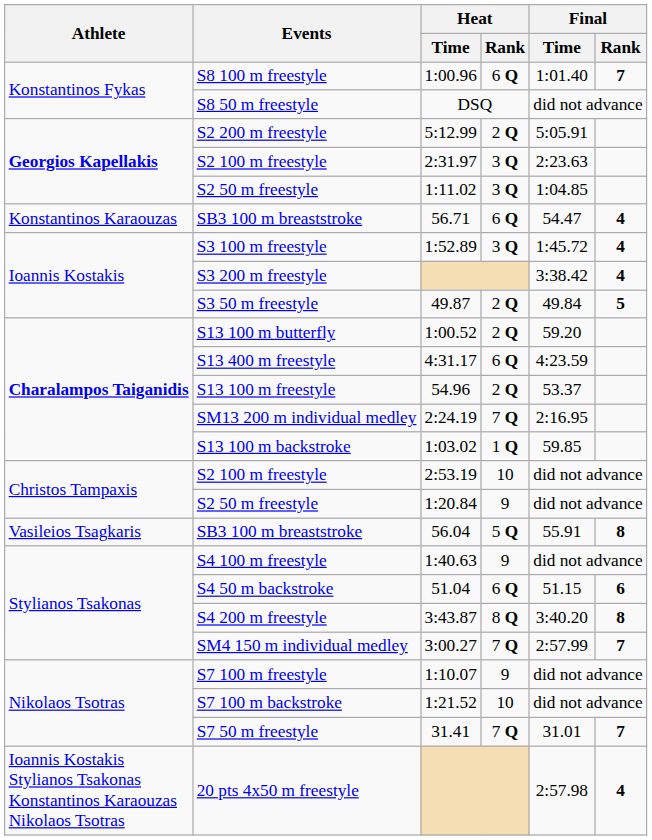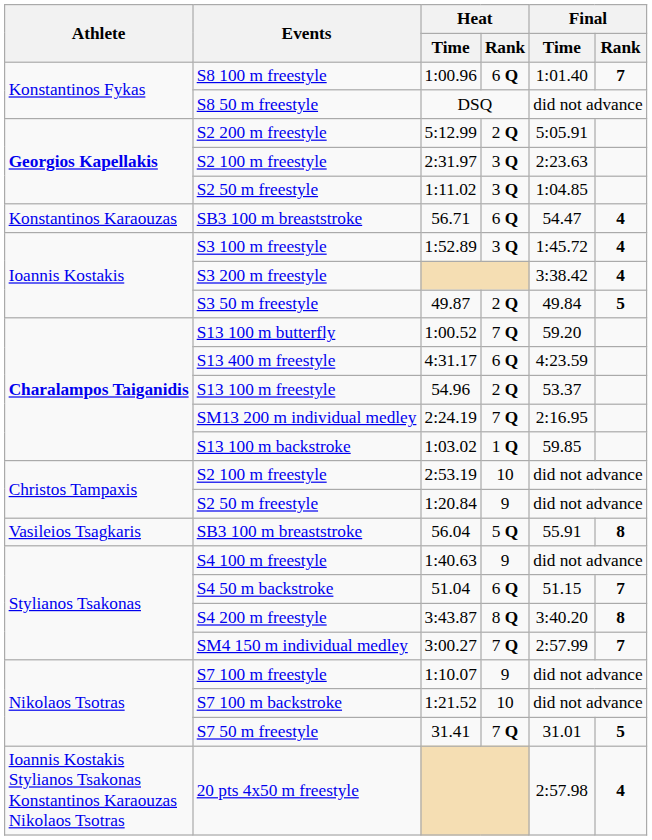 <table class=wikitable style="font-size:90%">
 <tr>
 <th rowspan="2">Athlete</th>
 <th rowspan="2">Events</th>
 <th colspan="2">Heat</th>
 <th colspan="2">Final</th>
 </tr>
 <tr>
 <th>Time</th>
 <th>Rank</th>
 <th>Time</th>
 <th>Rank</th>
 </tr>
 <tr>
 <td rowspan=2><a href='#'>Konstantinos Fykas</a></td>
 <td><a href='#'>S8 100 m freestyle</a></td>
 <td align="center">1:00.96</td>
 <td align="center">6 <strong>Q</strong></td>
 <td align="center">1:01.40</td>
 <td align="center"><strong>7</strong></td>
 </tr>
 <tr>
 <td><a href='#'>S8 50 m freestyle</a></td>
 <td colspan=2 align="center">DSQ</td>
 <td align=center colspan="2">did not advance</td>
 </tr>
 <tr>
 <td rowspan=3><strong><a href='#'>Georgios Kapellakis</a></strong></td>
 <td><a href='#'>S2 200 m freestyle</a></td>
 <td align="center">5:12.99</td>
 <td align="center">2 <strong>Q</strong></td>
 <td align="center">5:05.91</td>
 <td align="center"></td>
 </tr>
 <tr>
 <td><a href='#'>S2 100 m freestyle</a></td>
 <td align="center">2:31.97</td>
 <td align="center">3 <strong>Q</strong></td>
 <td align="center">2:23.63</td>
 <td align="center"></td>
 </tr>
 <tr>
 <td><a href='#'>S2 50 m freestyle</a></td>
 <td align="center">1:11.02</td>
 <td align="center">3 <strong>Q</strong></td>
 <td align="center">1:04.85</td>
 <td align="center"></td>
 </tr>
 <tr>
 <td><a href='#'>Konstantinos Karaouzas</a></td>
 <td><a href='#'>SB3 100 m breaststroke</a></td>
 <td align="center">56.71</td>
 <td align="center">6 <strong>Q</strong></td>
 <td align="center">54.47</td>
 <td align="center"><strong>4</strong></td>
 </tr>
 <tr>
 <td rowspan=3><a href='#'>Ioannis Kostakis</a></td>
 <td><a href='#'>S3 100 m freestyle</a></td>
 <td align="center">1:52.89</td>
 <td align="center">3 <strong>Q</strong></td>
 <td align="center">1:45.72</td>
 <td align="center"><strong>4</strong></td>
 </tr>
 <tr>
 <td><a href='#'>S3 200 m freestyle</a></td>
 <td colspan="2" bgcolor="wheat"></td>
 <td align="center">3:38.42</td>
 <td align="center"><strong>4</strong></td>
 </tr>
 <tr>
 <td><a href='#'>S3 50 m freestyle</a></td>
 <td align="center">49.87</td>
 <td align="center">2 <strong>Q</strong></td>
 <td align="center">49.84</td>
 <td align="center"><strong>5</strong></td>
 </tr>
 <tr>
 <td rowspan=5><strong><a href='#'>Charalampos Taiganidis</a></strong></td>
 <td><a href='#'>S13 100 m butterfly</a></td>
 <td align="center">1:00.52</td>
-<td align="center">2 <strong>Q</strong></td>
+<td align="center">7 <strong>Q</strong></td>
 <td align="center">59.20</td>
 <td align="center"></td>
 </tr>
 <tr>
 <td><a href='#'>S13 400 m freestyle</a></td>
 <td align="center">4:31.17</td>
 <td align="center">6 <strong>Q</strong></td>
 <td align="center">4:23.59</td>
 <td align="center"></td>
 </tr>
 <tr>
 <td><a href='#'>S13 100 m freestyle</a></td>
 <td align="center">54.96</td>
 <td align="center">2 <strong>Q</strong></td>
 <td align="center">53.37</td>
 <td align="center"></td>
 </tr>
 <tr>
 <td><a href='#'>SM13 200 m individual medley</a></td>
 <td align="center">2:24.19</td>
 <td align="center">7 <strong>Q</strong></td>
 <td align="center">2:16.95</td>
 <td align="center"></td>
 </tr>
 <tr>
 <td><a href='#'>S13 100 m backstroke</a></td>
 <td align="center">1:03.02</td>
 <td align="center">1 <strong>Q</strong></td>
 <td align="center">59.85</td>
 <td align="center"></td>
 </tr>
 <tr>
 <td rowspan=2><a href='#'>Christos Tampaxis</a></td>
 <td><a href='#'>S2 100 m freestyle</a></td>
 <td align="center">2:53.19</td>
 <td align="center">10</td>
 <td align=center colspan="2">did not advance</td>
 </tr>
 <tr>
 <td><a href='#'>S2 50 m freestyle</a></td>
 <td align="center">1:20.84</td>
 <td align="center">9</td>
 <td align=center colspan="2">did not advance</td>
 </tr>
 <tr>
 <td><a href='#'>Vasileios Tsagkaris</a></td>
 <td><a href='#'>SB3 100 m breaststroke</a></td>
 <td align="center">56.04</td>
 <td align="center">5 <strong>Q</strong></td>
 <td align="center">55.91</td>
 <td align="center"><strong>8</strong></td>
 </tr>
 <tr>
 <td rowspan=4><a href='#'>Stylianos Tsakonas</a></td>
 <td><a href='#'>S4 100 m freestyle</a></td>
 <td align="center">1:40.63</td>
 <td align="center">9</td>
 <td align=center colspan="2">did not advance</td>
 </tr>
 <tr>
 <td><a href='#'>S4 50 m backstroke</a></td>
 <td align="center">51.04</td>
 <td align="center">6 <strong>Q</strong></td>
 <td align="center">51.15</td>
-<td align="center"><strong>6</strong></td>
+<td align="center"><strong>7</strong></td>
 </tr>
 <tr>
 <td><a href='#'>S4 200 m freestyle</a></td>
 <td align="center">3:43.87</td>
 <td align="center">8 <strong>Q</strong></td>
 <td align="center">3:40.20</td>
 <td align="center"><strong>8</strong></td>
 </tr>
 <tr>
 <td><a href='#'>SM4 150 m individual medley</a></td>
 <td align="center">3:00.27</td>
 <td align="center">7 <strong>Q</strong></td>
 <td align="center">2:57.99</td>
 <td align="center"><strong>7</strong></td>
 </tr>
 <tr>
 <td rowspan=3><a href='#'>Nikolaos Tsotras</a></td>
 <td><a href='#'>S7 100 m freestyle</a></td>
 <td align="center">1:10.07</td>
 <td align="center">9</td>
 <td align=center colspan="2">did not advance</td>
 </tr>
 <tr>
 <td><a href='#'>S7 100 m backstroke</a></td>
 <td align="center">1:21.52</td>
 <td align="center">10</td>
 <td align=center colspan="2">did not advance</td>
 </tr>
 <tr>
 <td><a href='#'>S7 50 m freestyle</a></td>
 <td align="center">31.41</td>
 <td align="center">7 <strong>Q</strong></td>
 <td align="center">31.01</td>
-<td align="center"><strong>7</strong></td>
+<td align="center"><strong>5</strong></td>
 </tr>
 <tr>
 <td><a href='#'>Ioannis Kostakis</a><br><a href='#'>Stylianos Tsakonas</a><br><a href='#'>Konstantinos Karaouzas</a><br><a href='#'>Nikolaos Tsotras</a></td>
 <td><a href='#'>20 pts 4x50 m freestyle</a></td>
 <td colspan="2" bgcolor="wheat"></td>
 <td align="center">2:57.98</td>
 <td align="center"><strong>4</strong></td>
 </tr>
 </table>
